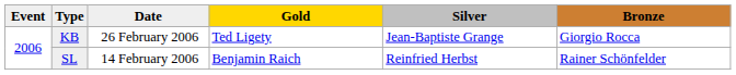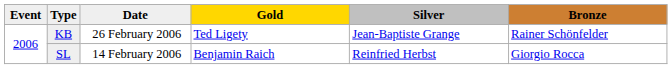 <table class="wikitable plainrowheaders" style="background:#fff; font-size:86%; line-height:15px; border:grey solid 1px; border-collapse:collapse;">
 <tr>
 <th style="background-color: #EFEFEF;" width="40">Event</th>
 <th style="background-color: #EFEFEF;" width="30">Type</th>
 <th style="background-color: #EFEFEF;" width="115">Date</th>
 <th style="background-color: #FFD700;" width="168">Gold</th>
 <th style="background-color: #C0C0C0;" width="168">Silver</th>
 <th style="background-color: #CD7F32;" width="168">Bronze</th>
 </tr>
 <tr>
 <td align=center rowspan=2><a href='#'>2006</a></td>
 <td align=center bgcolor=#EFEFEF><a href='#'>KB</a></td>
 <td align=right>26 February 2006  </td>
 <td> <a href='#'>Ted Ligety</a></td>
 <td> <a href='#'>Jean-Baptiste Grange</a></td>
-<td> <a href='#'>Giorgio Rocca</a></td>
+<td> <a href='#'>Rainer Schönfelder</a></td>
 </tr>
 <tr>
 <td align=center bgcolor=#EFEFEF><a href='#'>SL</a></td>
 <td align=right>14 February 2006  </td>
 <td> <a href='#'>Benjamin Raich</a></td>
 <td> <a href='#'>Reinfried Herbst</a></td>
-<td> <a href='#'>Rainer Schönfelder</a></td>
+<td> <a href='#'>Giorgio Rocca</a></td>
 </tr>
 </table>
